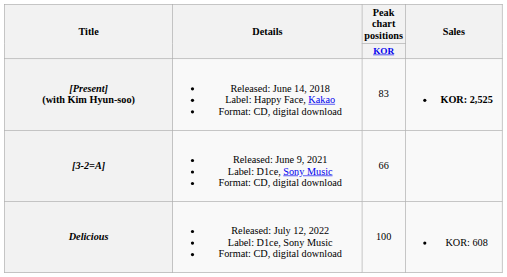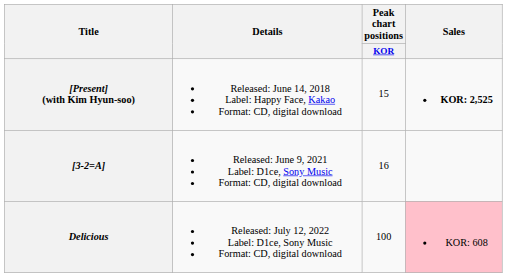 <table class="wikitable plainrowheaders" style="text-align:center;" border="1">
 <tr>
 <th scope="col" rowspan="2" style="width:16em;">Title</th>
 <th scope="col" rowspan="2" style="width:18em;">Details</th>
 <th scope="col">Peak chart positions</th>
 <th scope="col" rowspan="2" style="width:9em;">Sales</th>
 </tr>
 <tr>
 <th scope="col" style="width:2.2em;font-size:90%;"><a href='#'>KOR</a><br></th>
 </tr>
 <tr>
 <th scope="row"><em>[Present]</em><br>(with Kim Hyun-soo)</th>
 <td><br><ul><li>Released: June 14, 2018</li><li>Label: Happy Face, <a href='#'>Kakao</a></li><li>Format: CD, digital download</li></ul></td>
-<td>83</td>
+<td>15</td>
 <td><strong><br><ul><li>KOR: 2,525</li></ul></strong></td>
 </tr>
 <tr>
 <th scope="row"><em>[3-2=A]</em></th>
 <td><br><ul><li>Released: June 9, 2021</li><li>Label: D1ce, <a href='#'>Sony Music</a></li><li>Format: CD, digital download</li></ul></td>
-<td>66</td>
+<td>16</td>
 <td></td>
 </tr>
 <tr>
 <th scope="row"><em>Delicious</em></th>
 <td><br><ul><li>Released: July 12, 2022</li><li>Label: D1ce, Sony Music</li><li>Format: CD, digital download</li></ul></td>
 <td>100</td>
-<td><br><ul><li>KOR: 608</li></ul></td>
+<td style="background: pink;"><br><ul><li>KOR: 608</li></ul></td>
 </tr>
 </table>
